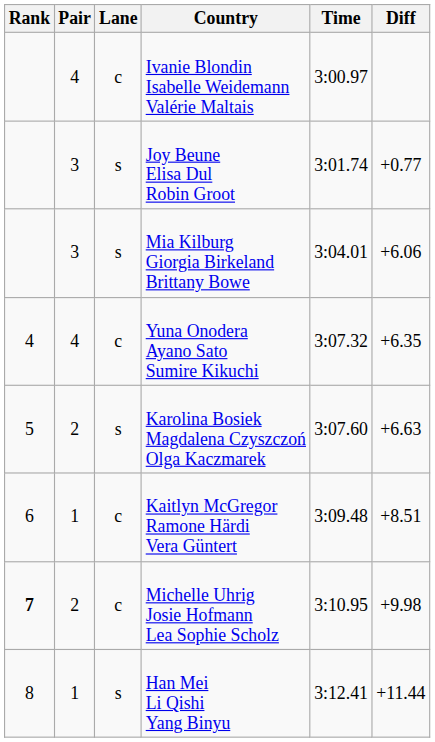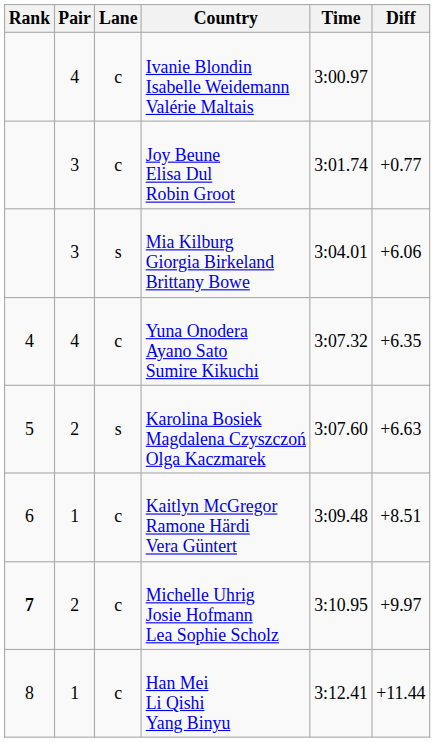 <table class="wikitable sortable" style="text-align:center">
 <tr>
 <th>Rank</th>
 <th>Pair</th>
 <th>Lane</th>
 <th>Country</th>
 <th>Time</th>
 <th>Diff</th>
 </tr>
 <tr>
 <td></td>
 <td>4</td>
 <td>c</td>
 <td align=left><br><a href='#'>Ivanie Blondin</a><br><a href='#'>Isabelle Weidemann</a><br><a href='#'>Valérie Maltais</a></td>
 <td>3:00.97</td>
 </tr>
 <tr>
 <td></td>
 <td>3</td>
-<td>s</td>
+<td>c</td>
 <td align=left><br><a href='#'>Joy Beune</a><br><a href='#'>Elisa Dul</a><br><a href='#'>Robin Groot</a></td>
 <td>3:01.74</td>
 <td>+0.77</td>
 </tr>
 <tr>
 <td></td>
 <td>3</td>
 <td>s</td>
 <td align=left><br><a href='#'>Mia Kilburg</a><br><a href='#'>Giorgia Birkeland</a><br><a href='#'>Brittany Bowe</a></td>
 <td>3:04.01</td>
 <td>+6.06</td>
 </tr>
 <tr>
 <td>4</td>
 <td>4</td>
 <td>c</td>
 <td align=left><br><a href='#'>Yuna Onodera</a><br><a href='#'>Ayano Sato</a><br><a href='#'>Sumire Kikuchi</a></td>
 <td>3:07.32</td>
 <td>+6.35</td>
 </tr>
 <tr>
 <td>5</td>
 <td>2</td>
 <td>s</td>
 <td align=left><br><a href='#'>Karolina Bosiek</a><br><a href='#'>Magdalena Czyszczoń</a><br><a href='#'>Olga Kaczmarek</a></td>
 <td>3:07.60</td>
 <td>+6.63</td>
 </tr>
 <tr>
 <td>6</td>
 <td>1</td>
 <td>c</td>
 <td align=left><br><a href='#'>Kaitlyn McGregor</a><br><a href='#'>Ramone Härdi</a><br><a href='#'>Vera Güntert</a></td>
 <td>3:09.48</td>
 <td>+8.51</td>
 </tr>
 <tr>
 <td><strong>7</strong></td>
 <td>2</td>
 <td>c</td>
 <td align=left><br><a href='#'>Michelle Uhrig</a><br><a href='#'>Josie Hofmann</a><br><a href='#'>Lea Sophie Scholz</a></td>
 <td>3:10.95</td>
-<td>+9.98</td>
+<td>+9.97</td>
 </tr>
 <tr>
 <td>8</td>
 <td>1</td>
-<td>s</td>
+<td>c</td>
 <td align=left><br><a href='#'>Han Mei</a><br><a href='#'>Li Qishi</a><br><a href='#'>Yang Binyu</a></td>
 <td>3:12.41</td>
 <td>+11.44</td>
 </tr>
 </table>
